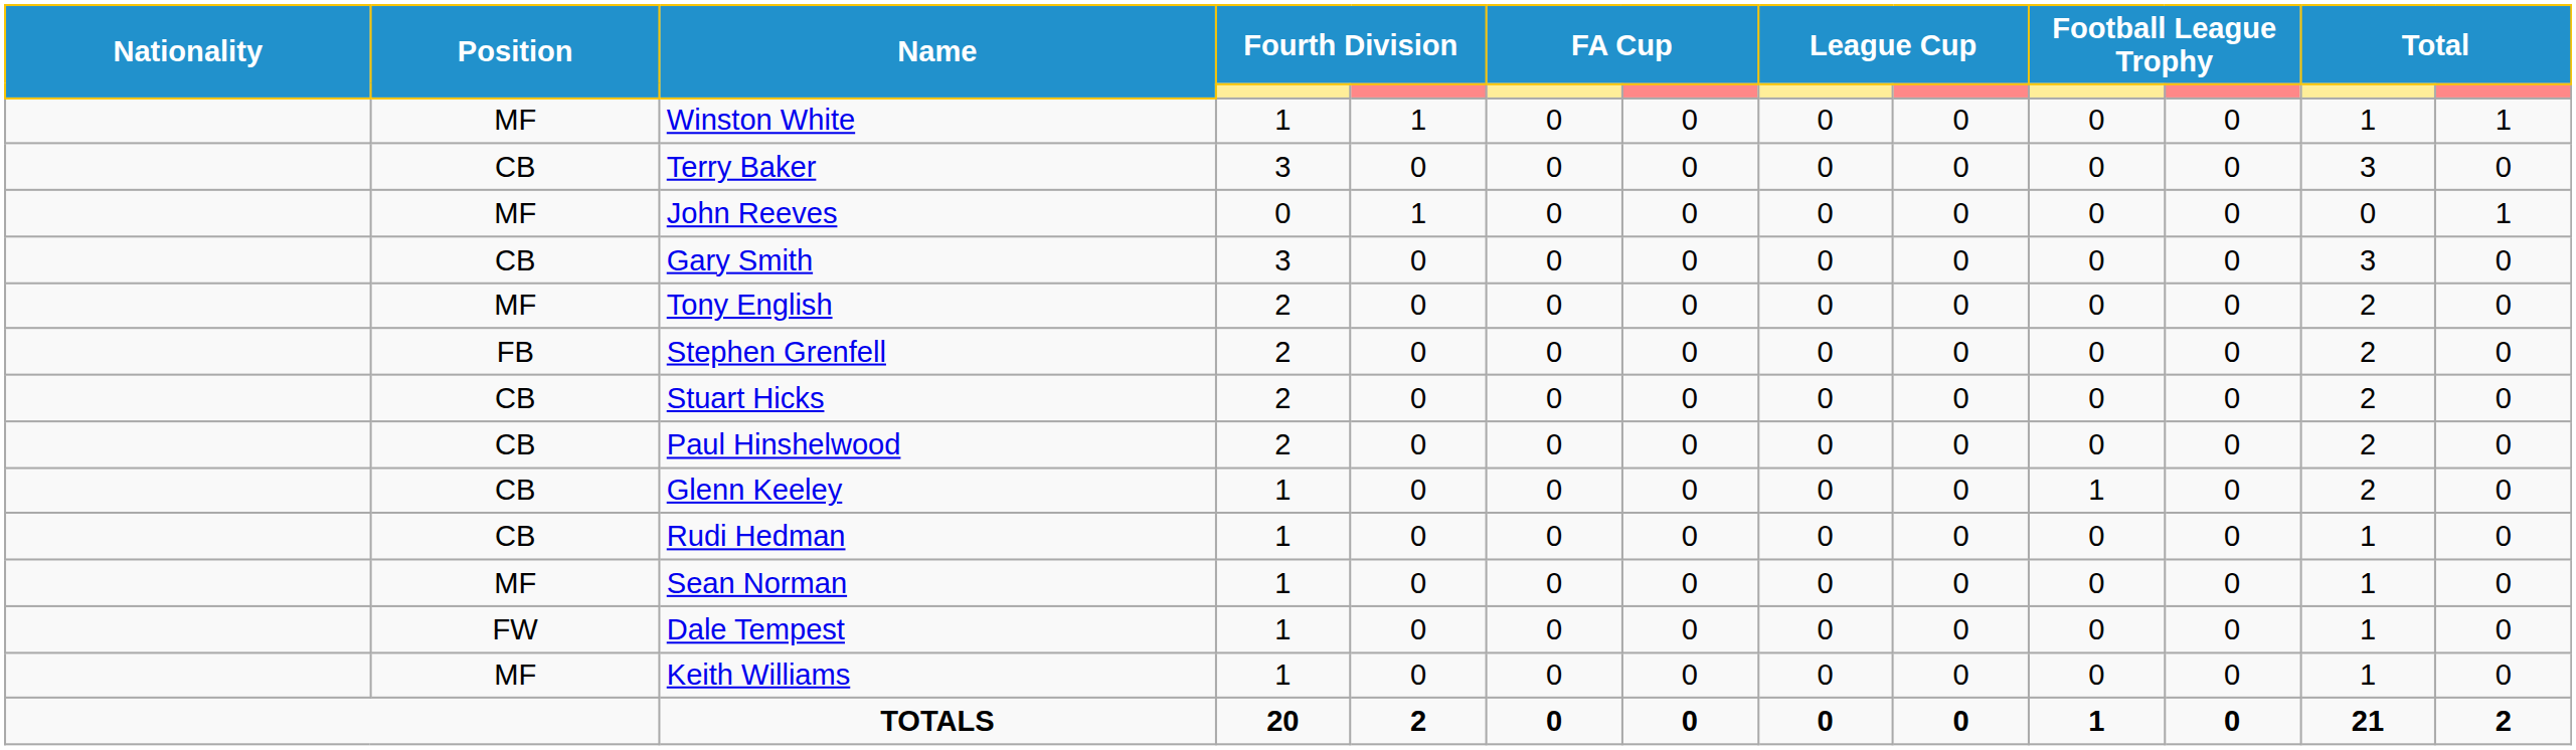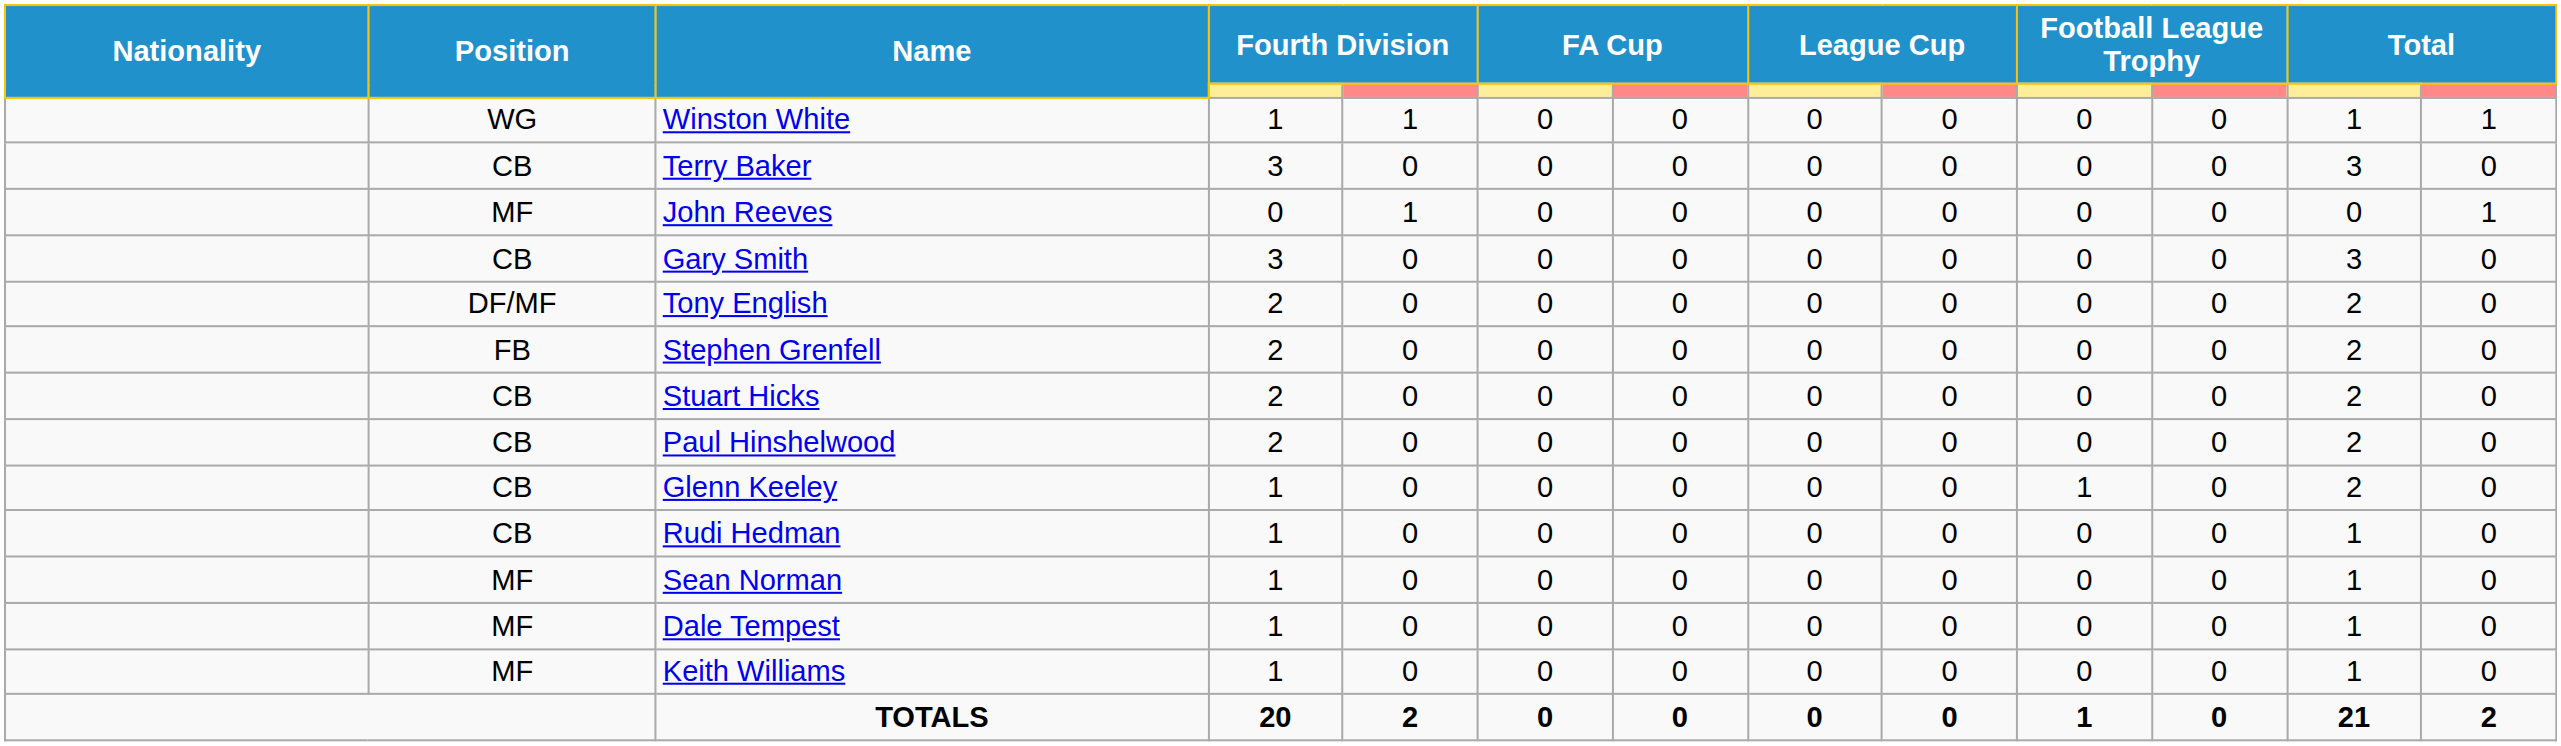 <table class="wikitable" style="text-align:center; font-size:90%; width:100%;">
 <tr>
 <th rowspan="2" style="background:#2191CC; color:white; border:1px solid #F7C408; text-align:center;">Nationality</th>
 <th rowspan="2" style="background:#2191CC; color:white; border:1px solid #F7C408; text-align:center;">Position</th>
 <th rowspan="2" style="background:#2191CC; color:white; border:1px solid #F7C408; text-align:center;">Name</th>
 <th colspan="2" style="background:#2191CC; color:white; border:1px solid #F7C408; text-align:center;">Fourth Division</th>
 <th colspan="2" style="background:#2191CC; color:white; border:1px solid #F7C408; text-align:center;">FA Cup</th>
 <th colspan="2" style="background:#2191CC; color:white; border:1px solid #F7C408; text-align:center;">League Cup</th>
 <th colspan="2" style="background:#2191CC; color:white; border:1px solid #F7C408; text-align:center;">Football League Trophy</th>
 <th colspan="2" style="background:#2191CC; color:white; border:1px solid #F7C408; text-align:center;">Total</th>
 </tr>
 <tr>
 <th width=60 style="background: #FFEE99"></th>
 <th width=60 style="background: #FF8888"></th>
 <th width=60 style="background: #FFEE99"></th>
 <th width=60 style="background: #FF8888"></th>
 <th width=60 style="background: #FFEE99"></th>
 <th width=60 style="background: #FF8888"></th>
 <th width=60 style="background: #FFEE99"></th>
 <th width=60 style="background: #FF8888"></th>
 <th width=60 style="background: #FFEE99"></th>
 <th width=60 style="background: #FF8888"></th>
 </tr>
 <tr>
 <td></td>
-<td>MF</td>
+<td>WG</td>
 <td align="left"><a href='#'>Winston White</a></td>
 <td>1</td>
 <td>1</td>
 <td>0</td>
 <td>0</td>
 <td>0</td>
 <td>0</td>
 <td>0</td>
 <td>0</td>
 <td>1</td>
 <td>1</td>
 </tr>
 <tr>
 <td></td>
 <td>CB</td>
 <td align="left"><a href='#'>Terry Baker</a></td>
 <td>3</td>
 <td>0</td>
 <td>0</td>
 <td>0</td>
 <td>0</td>
 <td>0</td>
 <td>0</td>
 <td>0</td>
 <td>3</td>
 <td>0</td>
 </tr>
 <tr>
 <td></td>
 <td>MF</td>
 <td align="left"><a href='#'>John Reeves</a></td>
 <td>0</td>
 <td>1</td>
 <td>0</td>
 <td>0</td>
 <td>0</td>
 <td>0</td>
 <td>0</td>
 <td>0</td>
 <td>0</td>
 <td>1</td>
 </tr>
 <tr>
 <td></td>
 <td>CB</td>
 <td align="left"><a href='#'>Gary Smith</a></td>
 <td>3</td>
 <td>0</td>
 <td>0</td>
 <td>0</td>
 <td>0</td>
 <td>0</td>
 <td>0</td>
 <td>0</td>
 <td>3</td>
 <td>0</td>
 </tr>
 <tr>
 <td></td>
-<td>MF</td>
+<td>DF/MF</td>
 <td align="left"><a href='#'>Tony English</a></td>
 <td>2</td>
 <td>0</td>
 <td>0</td>
 <td>0</td>
 <td>0</td>
 <td>0</td>
 <td>0</td>
 <td>0</td>
 <td>2</td>
 <td>0</td>
 </tr>
 <tr>
 <td></td>
 <td>FB</td>
 <td align="left"><a href='#'>Stephen Grenfell</a></td>
 <td>2</td>
 <td>0</td>
 <td>0</td>
 <td>0</td>
 <td>0</td>
 <td>0</td>
 <td>0</td>
 <td>0</td>
 <td>2</td>
 <td>0</td>
 </tr>
 <tr>
 <td></td>
 <td>CB</td>
 <td align="left"><a href='#'>Stuart Hicks</a></td>
 <td>2</td>
 <td>0</td>
 <td>0</td>
 <td>0</td>
 <td>0</td>
 <td>0</td>
 <td>0</td>
 <td>0</td>
 <td>2</td>
 <td>0</td>
 </tr>
 <tr>
 <td></td>
 <td>CB</td>
 <td align="left"><a href='#'>Paul Hinshelwood</a></td>
 <td>2</td>
 <td>0</td>
 <td>0</td>
 <td>0</td>
 <td>0</td>
 <td>0</td>
 <td>0</td>
 <td>0</td>
 <td>2</td>
 <td>0</td>
 </tr>
 <tr>
 <td></td>
 <td>CB</td>
 <td align="left"><a href='#'>Glenn Keeley</a></td>
 <td>1</td>
 <td>0</td>
 <td>0</td>
 <td>0</td>
 <td>0</td>
 <td>0</td>
 <td>1</td>
 <td>0</td>
 <td>2</td>
 <td>0</td>
 </tr>
 <tr>
 <td></td>
 <td>CB</td>
 <td align="left"><a href='#'>Rudi Hedman</a></td>
 <td>1</td>
 <td>0</td>
 <td>0</td>
 <td>0</td>
 <td>0</td>
 <td>0</td>
 <td>0</td>
 <td>0</td>
 <td>1</td>
 <td>0</td>
 </tr>
 <tr>
 <td></td>
 <td>MF</td>
 <td align="left"><a href='#'>Sean Norman</a></td>
 <td>1</td>
 <td>0</td>
 <td>0</td>
 <td>0</td>
 <td>0</td>
 <td>0</td>
 <td>0</td>
 <td>0</td>
 <td>1</td>
 <td>0</td>
 </tr>
 <tr>
 <td></td>
-<td>FW</td>
+<td>MF</td>
 <td align="left"><a href='#'>Dale Tempest</a></td>
 <td>1</td>
 <td>0</td>
 <td>0</td>
 <td>0</td>
 <td>0</td>
 <td>0</td>
 <td>0</td>
 <td>0</td>
 <td>1</td>
 <td>0</td>
 </tr>
 <tr>
 <td></td>
 <td>MF</td>
 <td align="left"><a href='#'>Keith Williams</a></td>
 <td>1</td>
 <td>0</td>
 <td>0</td>
 <td>0</td>
 <td>0</td>
 <td>0</td>
 <td>0</td>
 <td>0</td>
 <td>1</td>
 <td>0</td>
 </tr>
 <tr>
 <td colspan="2"></td>
 <td><strong>TOTALS</strong></td>
 <td><strong>20</strong></td>
 <td><strong>2</strong></td>
 <td><strong>0</strong></td>
 <td><strong>0</strong></td>
 <td><strong>0</strong></td>
 <td><strong>0</strong></td>
 <td><strong>1</strong></td>
 <td><strong>0</strong></td>
 <td><strong>21</strong></td>
 <td><strong>2</strong></td>
 </tr>
 </table>
